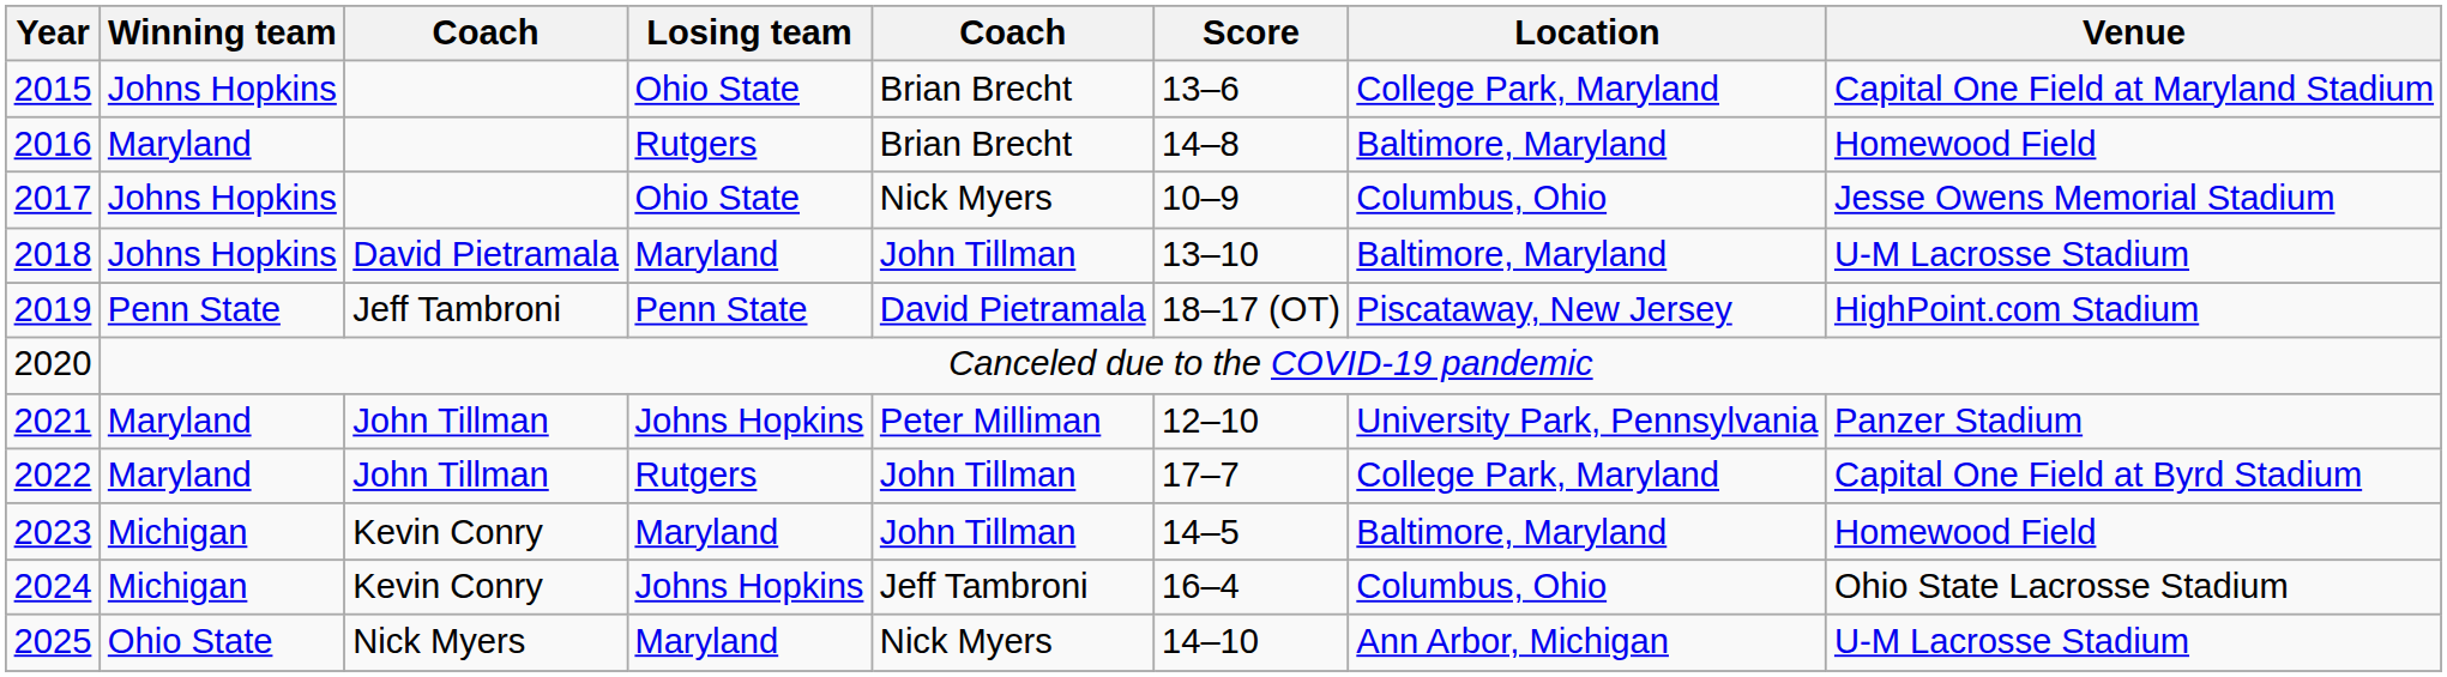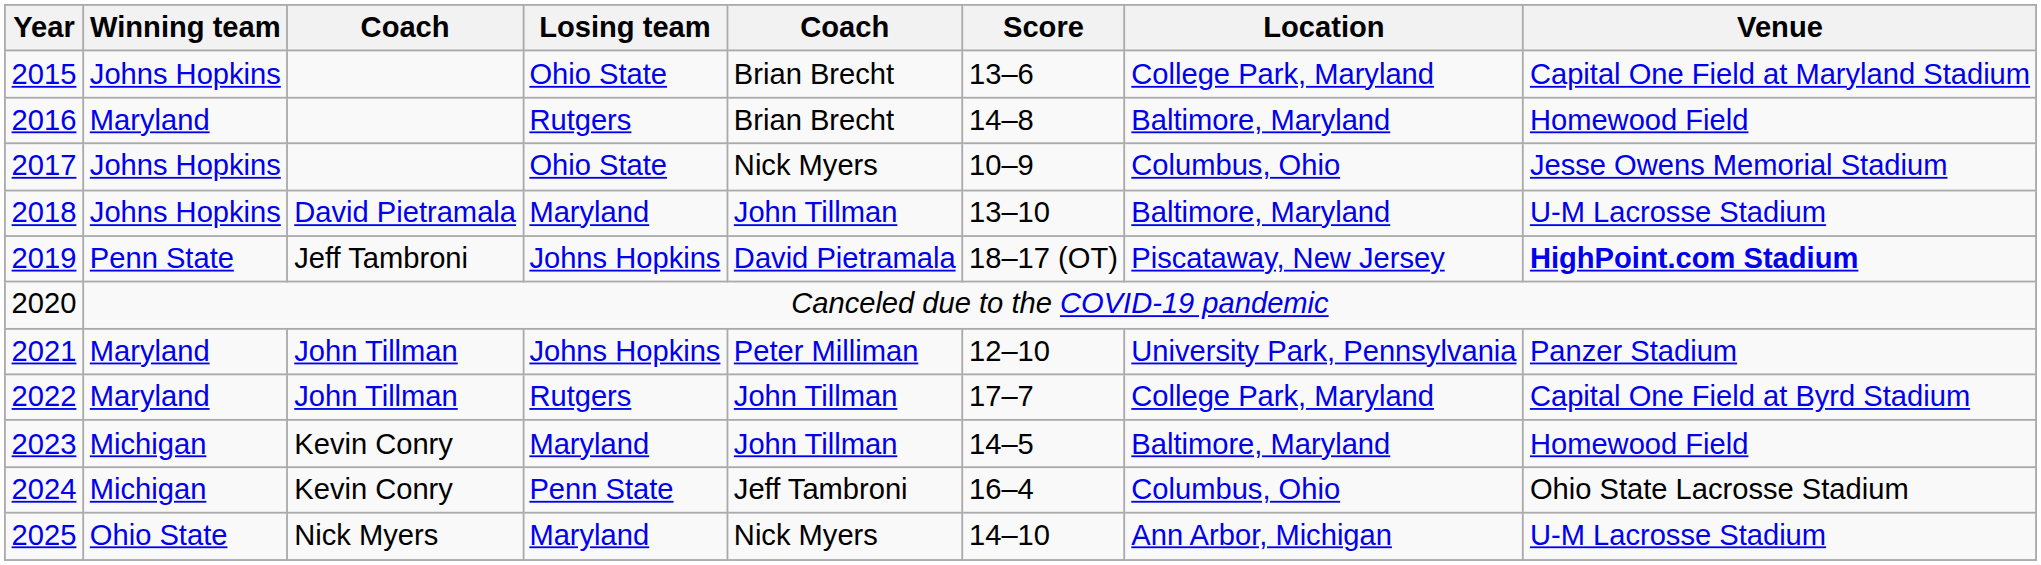 <table class="wikitable sortable">
 <tr>
 <th scope="col">Year</th>
 <th scope="col">Winning team</th>
 <th scope="col">Coach</th>
 <th scope="col">Losing team</th>
 <th scope="col">Coach</th>
 <th scope="col">Score</th>
 <th scope="col">Location</th>
 <th scope="col">Venue</th>
 </tr>
 <tr>
 <td><a href='#'>2015</a></td>
 <td><a href='#'>Johns Hopkins</a></td>
 <td></td>
 <td><a href='#'>Ohio State</a></td>
 <td>Brian Brecht</td>
 <td>13–6</td>
 <td><a href='#'>College Park, Maryland</a></td>
 <td><a href='#'>Capital One Field at Maryland Stadium</a></td>
 </tr>
 <tr>
 <td><a href='#'>2016</a></td>
 <td><a href='#'>Maryland</a></td>
 <td></td>
 <td><a href='#'>Rutgers</a></td>
 <td>Brian Brecht</td>
 <td>14–8</td>
 <td><a href='#'>Baltimore, Maryland</a></td>
 <td><a href='#'>Homewood Field</a></td>
 </tr>
 <tr>
 <td><a href='#'>2017</a></td>
 <td><a href='#'>Johns Hopkins</a></td>
 <td></td>
 <td><a href='#'>Ohio State</a></td>
 <td>Nick Myers</td>
 <td>10–9</td>
 <td><a href='#'>Columbus, Ohio</a></td>
 <td><a href='#'>Jesse Owens Memorial Stadium</a></td>
 </tr>
 <tr>
 <td><a href='#'>2018</a></td>
 <td><a href='#'>Johns Hopkins</a></td>
 <td><a href='#'>David Pietramala</a></td>
 <td><a href='#'>Maryland</a></td>
 <td><a href='#'>John Tillman</a></td>
 <td>13–10</td>
 <td><a href='#'>Baltimore, Maryland</a></td>
 <td><a href='#'>U-M Lacrosse Stadium</a></td>
 </tr>
 <tr>
 <td><a href='#'>2019</a></td>
 <td><a href='#'>Penn State</a></td>
 <td>Jeff Tambroni</td>
-<td><a href='#'>Penn State</a></td>
+<td><a href='#'>Johns Hopkins</a></td>
 <td><a href='#'>David Pietramala</a></td>
 <td>18–17 (OT)</td>
 <td><a href='#'>Piscataway, New Jersey</a></td>
-<td><a href='#'>HighPoint.com Stadium</a></td>
+<td><strong><a href='#'>HighPoint.com Stadium</a></strong></td>
 </tr>
 <tr>
 <td>2020</td>
 <td colspan="7" align="center"><em>Canceled due to the <a href='#'>COVID-19 pandemic</a></em></td>
 </tr>
 <tr>
 <td><a href='#'>2021</a></td>
 <td><a href='#'>Maryland</a></td>
 <td><a href='#'>John Tillman</a></td>
 <td><a href='#'>Johns Hopkins</a></td>
 <td><a href='#'>Peter Milliman</a></td>
 <td>12–10</td>
 <td><a href='#'>University Park, Pennsylvania</a></td>
 <td><a href='#'>Panzer Stadium</a></td>
 </tr>
 <tr>
 <td><a href='#'>2022</a></td>
 <td><a href='#'>Maryland</a></td>
 <td><a href='#'>John Tillman</a></td>
 <td><a href='#'>Rutgers</a></td>
 <td><a href='#'>John Tillman</a></td>
 <td>17–7</td>
 <td><a href='#'>College Park, Maryland</a></td>
 <td><a href='#'>Capital One Field at Byrd Stadium</a></td>
 </tr>
 <tr>
 <td><a href='#'>2023</a></td>
 <td><a href='#'>Michigan</a></td>
 <td>Kevin Conry</td>
 <td><a href='#'>Maryland</a></td>
 <td><a href='#'>John Tillman</a></td>
 <td>14–5</td>
 <td><a href='#'>Baltimore, Maryland</a></td>
 <td><a href='#'>Homewood Field</a></td>
 </tr>
 <tr>
 <td><a href='#'>2024</a></td>
 <td><a href='#'>Michigan</a></td>
 <td>Kevin Conry</td>
-<td><a href='#'>Johns Hopkins</a></td>
+<td><a href='#'>Penn State</a></td>
 <td>Jeff Tambroni</td>
 <td>16–4</td>
 <td><a href='#'>Columbus, Ohio</a></td>
 <td>Ohio State Lacrosse Stadium</td>
 </tr>
 <tr>
 <td><a href='#'>2025</a></td>
 <td><a href='#'>Ohio State</a></td>
 <td>Nick Myers</td>
 <td><a href='#'>Maryland</a></td>
 <td>Nick Myers</td>
 <td>14–10</td>
 <td><a href='#'>Ann Arbor, Michigan</a></td>
 <td><a href='#'>U-M Lacrosse Stadium</a></td>
 </tr>
 </table>
